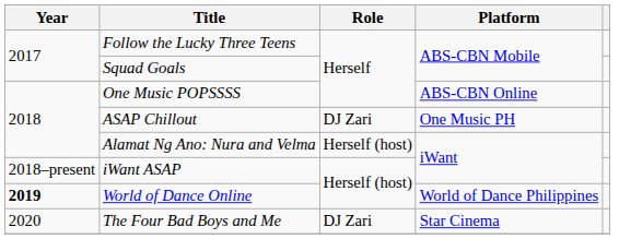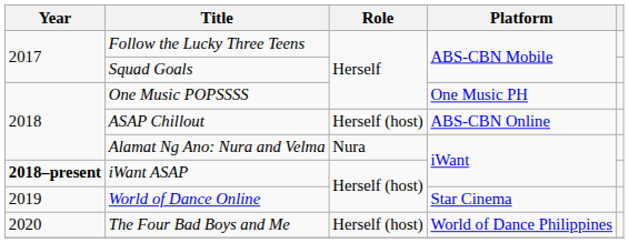 <table class="wikitable sortable plainrowheaders">
 <tr>
 <th scope="col">Year</th>
 <th scope="col">Title</th>
 <th scope="col">Role</th>
 <th scope="col">Platform</th>
 <th scope="col" class="unsortable"></th>
 </tr>
 <tr>
 <td rowspan="2">2017</td>
 <td><em>Follow the Lucky Three Teens</em></td>
 <td rowspan="3">Herself</td>
 <td rowspan="2"><a href='#'>ABS-CBN Mobile</a></td>
 <td style="text-align:center;"></td>
 </tr>
 <tr>
 <td><em>Squad Goals</em></td>
 <td style="text-align:center;"></td>
 </tr>
 <tr>
 <td rowspan="3">2018</td>
 <td><em>One Music POPSSSS</em></td>
+<td><a href='#'>One Music PH</a></td>
+<td style="text-align:center;"></td>
+</tr>
+<tr>
+<td><em>ASAP Chillout</em></td>
+<td>Herself (host)</td>
 <td><a href='#'>ABS-CBN Online</a></td>
 <td style="text-align:center;"></td>
 </tr>
 <tr>
-<td><em>ASAP Chillout</em></td>
-<td>DJ Zari</td>
-<td><a href='#'>One Music PH</a></td>
-<td style="text-align:center;"></td>
-</tr>
-<tr>
 <td><em>Alamat Ng Ano: Nura and Velma</em></td>
-<td>Herself (host)</td>
+<td>Nura</td>
 <td rowspan="2"><a href='#'>iWant</a></td>
 <td style="text-align:center;"></td>
 </tr>
 <tr>
-<td>2018–present</td>
+<td><strong>2018–present</strong></td>
 <td><em>iWant ASAP</em></td>
 <td rowspan="2">Herself (host)</td>
 <td style="text-align:center;"></td>
 </tr>
 <tr>
-<td><strong>2019</strong></td>
+<td>2019</td>
 <td><em><a href='#'>World of Dance Online</a></em></td>
-<td><a href='#'>World of Dance Philippines</a></td>
+<td><a href='#'>Star Cinema</a></td>
 <td style="text-align:center;"></td>
 </tr>
 <tr>
 <td>2020</td>
 <td><em>The Four Bad Boys and Me</em></td>
-<td>DJ Zari</td>
-<td><a href='#'>Star Cinema</a></td>
+<td>Herself (host)</td>
+<td><a href='#'>World of Dance Philippines</a></td>
 <td style="text-align:center;"></td>
 </tr>
 <tr>
 </tr>
 </table>
